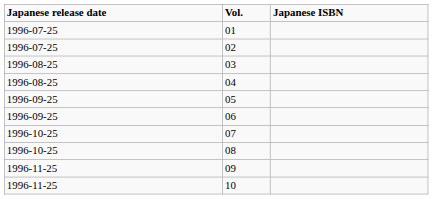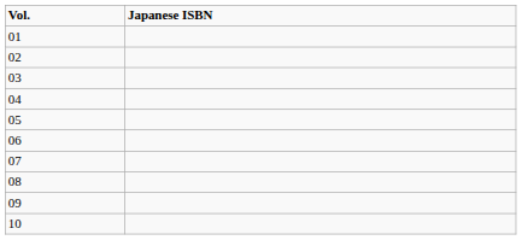 <table class="wikitable" width="100%">
 <tr>
-<td><strong>Japanese release date</strong></td>
 <td><strong>Vol.</strong></td>
 <td><strong>Japanese ISBN</strong></td>
 </tr>
 <tr>
-<td>1996-07-25</td>
 <td>01</td>
 <td></td>
 </tr>
 <tr>
-<td>1996-07-25</td>
 <td>02</td>
 <td></td>
 </tr>
 <tr>
-<td>1996-08-25</td>
 <td>03</td>
 <td></td>
 </tr>
 <tr>
-<td>1996-08-25</td>
 <td>04</td>
 <td></td>
 </tr>
 <tr>
-<td>1996-09-25</td>
 <td>05</td>
 <td></td>
 </tr>
 <tr>
-<td>1996-09-25</td>
 <td>06</td>
 <td></td>
 </tr>
 <tr>
-<td>1996-10-25</td>
 <td>07</td>
 <td></td>
 </tr>
 <tr>
-<td>1996-10-25</td>
 <td>08</td>
 <td></td>
 </tr>
 <tr>
-<td>1996-11-25</td>
 <td>09</td>
 <td></td>
 </tr>
 <tr>
-<td>1996-11-25</td>
 <td>10</td>
 <td></td>
 </tr>
 </table>
